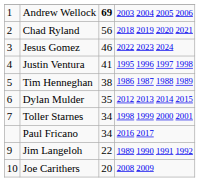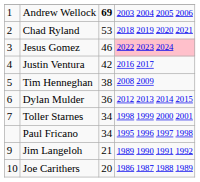 <table class="wikitable">
 <tr>
 </tr>
 <tr>
 <td>1</td>
 <td>Andrew Wellock</td>
 <td><strong>69</strong></td>
 <td style="font-size:80%;"><a href='#'>2003</a> <a href='#'>2004</a> <a href='#'>2005</a> <a href='#'>2006</a></td>
 </tr>
 <tr>
 <td>2</td>
 <td>Chad Ryland</td>
-<td>56</td>
+<td>53</td>
 <td style="font-size:80%;"><a href='#'>2018</a> <a href='#'>2019</a> <a href='#'>2020</a> <a href='#'>2021</a></td>
 </tr>
 <tr>
 <td>3</td>
 <td>Jesus Gomez</td>
 <td>46</td>
-<td style="font-size:80%;"><a href='#'>2022</a> <a href='#'>2023</a> <a href='#'>2024</a></td>
+<td style="background: pink; font-size:80%;"><a href='#'>2022</a> <a href='#'>2023</a> <a href='#'>2024</a></td>
 </tr>
 <tr>
 <td>4</td>
 <td>Justin Ventura</td>
-<td>41</td>
-<td style="font-size:80%;"><a href='#'>1995</a> <a href='#'>1996</a> <a href='#'>1997</a> <a href='#'>1998</a></td>
+<td>42</td>
+<td style="font-size:80%;"><a href='#'>2016</a> <a href='#'>2017</a></td>
 </tr>
 <tr>
 <td>5</td>
 <td>Tim Henneghan</td>
 <td>38</td>
-<td style="font-size:80%;"><a href='#'>1986</a> <a href='#'>1987</a> <a href='#'>1988</a> <a href='#'>1989</a></td>
+<td style="font-size:80%;"><a href='#'>2008</a> <a href='#'>2009</a></td>
 </tr>
 <tr>
 <td>6</td>
 <td>Dylan Mulder</td>
-<td>35</td>
+<td>36</td>
 <td style="font-size:80%;"><a href='#'>2012</a> <a href='#'>2013</a> <a href='#'>2014</a> <a href='#'>2015</a></td>
 </tr>
 <tr>
 <td>7</td>
 <td>Toller Starnes</td>
 <td>34</td>
 <td style="font-size:80%;"><a href='#'>1998</a> <a href='#'>1999</a> <a href='#'>2000</a> <a href='#'>2001</a></td>
 </tr>
 <tr>
 <td></td>
 <td>Paul Fricano</td>
 <td>34</td>
-<td style="font-size:80%;"><a href='#'>2016</a> <a href='#'>2017</a></td>
+<td style="font-size:80%;"><a href='#'>1995</a> <a href='#'>1996</a> <a href='#'>1997</a> <a href='#'>1998</a></td>
 </tr>
 <tr>
 <td>9</td>
 <td>Jim Langeloh</td>
-<td>22</td>
+<td>21</td>
 <td style="font-size:80%;"><a href='#'>1989</a> <a href='#'>1990</a> <a href='#'>1991</a> <a href='#'>1992</a></td>
 </tr>
 <tr>
 <td>10</td>
 <td>Joe Carithers</td>
 <td>20</td>
-<td style="font-size:80%;"><a href='#'>2008</a> <a href='#'>2009</a></td>
+<td style="font-size:80%;"><a href='#'>1986</a> <a href='#'>1987</a> <a href='#'>1988</a> <a href='#'>1989</a></td>
 </tr>
 </table>
